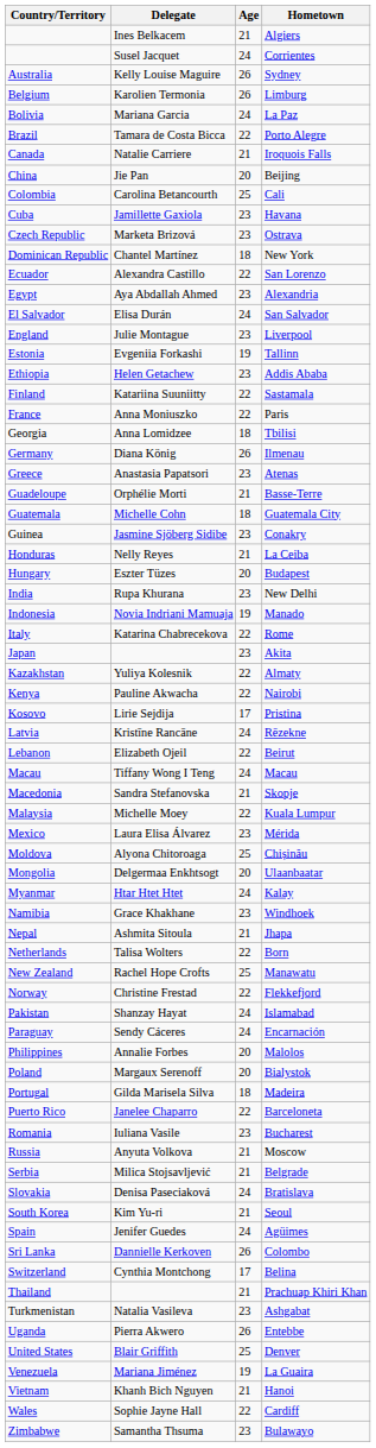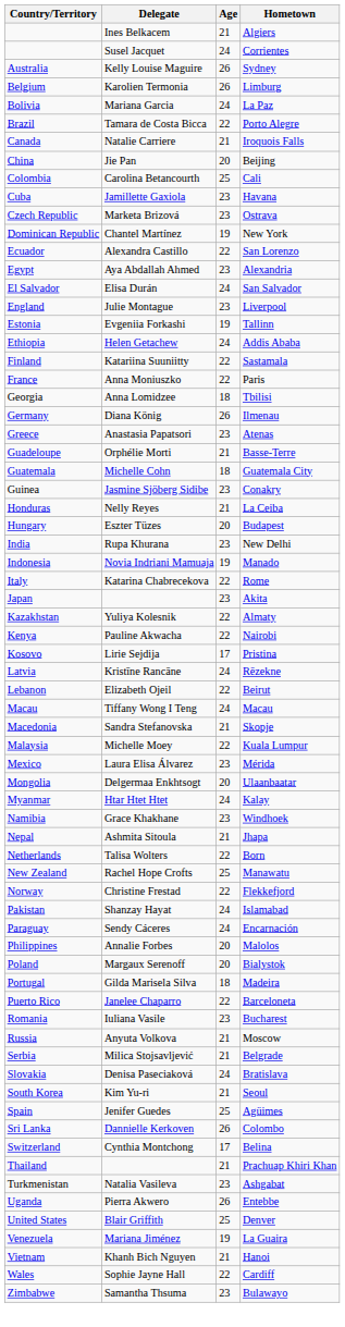 <table class="wikitable sortable" style="font-size: 95%;">
 <tr>
 <th>Country/Territory</th>
 <th>Delegate</th>
 <th>Age</th>
 <th>Hometown</th>
 </tr>
 <tr>
 <td></td>
 <td>Ines Belkacem</td>
 <td>21</td>
 <td><a href='#'>Algiers</a></td>
 </tr>
 <tr>
 <td></td>
 <td>Susel Jacquet</td>
 <td>24</td>
 <td><a href='#'>Corrientes</a></td>
 </tr>
 <tr>
 <td> <a href='#'>Australia</a></td>
 <td>Kelly Louise Maguire</td>
 <td>26</td>
 <td><a href='#'>Sydney</a></td>
 </tr>
 <tr>
 <td> <a href='#'>Belgium</a></td>
 <td>Karolien Termonia</td>
 <td>26</td>
 <td><a href='#'>Limburg</a></td>
 </tr>
 <tr>
 <td> <a href='#'>Bolivia</a></td>
 <td>Mariana Garcia</td>
 <td>24</td>
 <td><a href='#'>La Paz</a></td>
 </tr>
 <tr>
 <td> <a href='#'>Brazil</a></td>
 <td>Tamara de Costa Bicca</td>
 <td>22</td>
 <td><a href='#'>Porto Alegre</a></td>
 </tr>
 <tr>
 <td> <a href='#'>Canada</a></td>
 <td>Natalie Carriere</td>
 <td>21</td>
 <td><a href='#'>Iroquois Falls</a></td>
 </tr>
 <tr>
 <td> <a href='#'>China</a></td>
 <td>Jie Pan</td>
 <td>20</td>
 <td>Beijing</td>
 </tr>
 <tr>
 <td> <a href='#'>Colombia</a></td>
 <td>Carolina Betancourth</td>
 <td>25</td>
 <td><a href='#'>Cali</a></td>
 </tr>
 <tr>
 <td> <a href='#'>Cuba</a></td>
 <td><a href='#'>Jamillette Gaxiola</a></td>
 <td>23</td>
 <td><a href='#'>Havana</a></td>
 </tr>
 <tr>
 <td> <a href='#'>Czech Republic</a></td>
 <td>Marketa Brizová</td>
 <td>23</td>
 <td><a href='#'>Ostrava</a></td>
 </tr>
 <tr>
 <td> <a href='#'>Dominican Republic</a></td>
 <td>Chantel Martínez</td>
-<td>18</td>
+<td>19</td>
 <td>New York</td>
 </tr>
 <tr>
 <td> <a href='#'>Ecuador</a></td>
 <td>Alexandra Castillo</td>
 <td>22</td>
 <td><a href='#'>San Lorenzo</a></td>
 </tr>
 <tr>
 <td> <a href='#'>Egypt</a></td>
 <td>Aya Abdallah Ahmed</td>
 <td>23</td>
 <td><a href='#'>Alexandria</a></td>
 </tr>
 <tr>
 <td> <a href='#'>El Salvador</a></td>
 <td>Elisa Durán</td>
 <td>24</td>
 <td><a href='#'>San Salvador</a></td>
 </tr>
 <tr>
 <td> <a href='#'>England</a></td>
 <td>Julie Montague</td>
 <td>23</td>
 <td><a href='#'>Liverpool</a></td>
 </tr>
 <tr>
 <td> <a href='#'>Estonia</a></td>
 <td>Evgeniia Forkashi</td>
 <td>19</td>
 <td><a href='#'>Tallinn</a></td>
 </tr>
 <tr>
 <td> <a href='#'>Ethiopia</a></td>
 <td><a href='#'>Helen Getachew</a></td>
-<td>23</td>
+<td>24</td>
 <td><a href='#'>Addis Ababa</a></td>
 </tr>
 <tr>
 <td> <a href='#'>Finland</a></td>
 <td>Katariina Suuniitty</td>
 <td>22</td>
 <td><a href='#'>Sastamala</a></td>
 </tr>
 <tr>
 <td> <a href='#'>France</a></td>
 <td>Anna Moniuszko</td>
 <td>22</td>
 <td>Paris</td>
 </tr>
 <tr>
 <td> Georgia</td>
 <td>Anna Lomidzee</td>
 <td>18</td>
 <td><a href='#'>Tbilisi</a></td>
 </tr>
 <tr>
 <td> <a href='#'>Germany</a></td>
 <td>Diana König</td>
 <td>26</td>
 <td><a href='#'>Ilmenau</a></td>
 </tr>
 <tr>
 <td> <a href='#'>Greece</a></td>
 <td>Anastasia Papatsori</td>
 <td>23</td>
 <td><a href='#'>Atenas</a></td>
 </tr>
 <tr>
 <td> <a href='#'>Guadeloupe</a></td>
 <td>Orphélie Morti</td>
 <td>21</td>
 <td><a href='#'>Basse-Terre</a></td>
 </tr>
 <tr>
 <td> <a href='#'>Guatemala</a></td>
 <td><a href='#'>Michelle Cohn</a></td>
 <td>18</td>
 <td><a href='#'>Guatemala City</a></td>
 </tr>
 <tr>
 <td> Guinea</td>
 <td><a href='#'>Jasmine Sjöberg Sidibe</a></td>
 <td>23</td>
 <td><a href='#'>Conakry</a></td>
 </tr>
 <tr>
 <td> <a href='#'>Honduras</a></td>
 <td>Nelly Reyes</td>
 <td>21</td>
 <td><a href='#'>La Ceiba</a></td>
 </tr>
 <tr>
 <td> <a href='#'>Hungary</a></td>
 <td>Eszter Tüzes</td>
 <td>20</td>
 <td><a href='#'>Budapest</a></td>
 </tr>
 <tr>
 <td> <a href='#'>India</a></td>
 <td>Rupa Khurana</td>
 <td>23</td>
 <td>New Delhi</td>
 </tr>
 <tr>
 <td> <a href='#'>Indonesia</a></td>
 <td><a href='#'>Novia Indriani Mamuaja</a></td>
 <td>19</td>
 <td><a href='#'>Manado</a></td>
 </tr>
 <tr>
 <td> <a href='#'>Italy</a></td>
 <td>Katarina Chabrecekova</td>
 <td>22</td>
 <td><a href='#'>Rome</a></td>
 </tr>
 <tr>
 <td> <a href='#'>Japan</a></td>
 <td></td>
 <td>23</td>
 <td><a href='#'>Akita</a></td>
 </tr>
 <tr>
 <td> <a href='#'>Kazakhstan</a></td>
 <td>Yuliya Kolesnik</td>
 <td>22</td>
 <td><a href='#'>Almaty</a></td>
 </tr>
 <tr>
 <td> <a href='#'>Kenya</a></td>
 <td>Pauline Akwacha</td>
 <td>22</td>
 <td><a href='#'>Nairobi</a></td>
 </tr>
 <tr>
 <td> <a href='#'>Kosovo</a></td>
 <td>Lirie Sejdija</td>
 <td>17</td>
 <td><a href='#'>Pristina</a></td>
 </tr>
 <tr>
 <td> <a href='#'>Latvia</a></td>
 <td>Kristīne Rancāne</td>
 <td>24</td>
 <td><a href='#'>Rēzekne</a></td>
 </tr>
 <tr>
 <td> <a href='#'>Lebanon</a></td>
 <td>Elizabeth Ojeil</td>
 <td>22</td>
 <td><a href='#'>Beirut</a></td>
 </tr>
 <tr>
 <td> <a href='#'>Macau</a></td>
 <td>Tiffany Wong I Teng</td>
 <td>24</td>
 <td><a href='#'>Macau</a></td>
 </tr>
 <tr>
 <td> <a href='#'>Macedonia</a></td>
 <td>Sandra Stefanovska</td>
 <td>21</td>
 <td><a href='#'>Skopje</a></td>
 </tr>
 <tr>
 <td> <a href='#'>Malaysia</a></td>
 <td>Michelle Moey</td>
 <td>22</td>
 <td><a href='#'>Kuala Lumpur</a></td>
 </tr>
 <tr>
 <td> <a href='#'>Mexico</a></td>
 <td>Laura Elisa Álvarez</td>
 <td>23</td>
 <td><a href='#'>Mérida</a></td>
 </tr>
 <tr>
-<td> <a href='#'>Moldova</a></td>
-<td>Alyona Chitoroaga</td>
-<td>25</td>
-<td><a href='#'>Chișinău</a></td>
-</tr>
-<tr>
 <td> <a href='#'>Mongolia</a></td>
 <td>Delgermaa Enkhtsogt</td>
 <td>20</td>
 <td><a href='#'>Ulaanbaatar</a></td>
 </tr>
 <tr>
 <td> <a href='#'>Myanmar</a></td>
 <td><a href='#'>Htar Htet Htet</a></td>
 <td>24</td>
 <td><a href='#'>Kalay</a></td>
 </tr>
 <tr>
 <td> <a href='#'>Namibia</a></td>
 <td>Grace Khakhane</td>
 <td>23</td>
 <td><a href='#'>Windhoek</a></td>
 </tr>
 <tr>
 <td> <a href='#'>Nepal</a></td>
 <td>Ashmita Sitoula</td>
 <td>21</td>
 <td><a href='#'>Jhapa</a></td>
 </tr>
 <tr>
 <td> <a href='#'>Netherlands</a></td>
 <td>Talisa Wolters</td>
 <td>22</td>
 <td><a href='#'>Born</a></td>
 </tr>
 <tr>
 <td> <a href='#'>New Zealand</a></td>
 <td>Rachel Hope Crofts</td>
 <td>25</td>
 <td><a href='#'>Manawatu</a></td>
 </tr>
 <tr>
 <td> <a href='#'>Norway</a></td>
 <td>Christine Frestad</td>
 <td>22</td>
 <td><a href='#'>Flekkefjord</a></td>
 </tr>
 <tr>
 <td> <a href='#'>Pakistan</a></td>
 <td>Shanzay Hayat</td>
 <td>24</td>
 <td><a href='#'>Islamabad</a></td>
 </tr>
 <tr>
 <td> <a href='#'>Paraguay</a></td>
 <td>Sendy Cáceres</td>
 <td>24</td>
 <td><a href='#'>Encarnación</a></td>
 </tr>
 <tr>
 <td> <a href='#'>Philippines</a></td>
 <td>Annalie Forbes</td>
 <td>20</td>
 <td><a href='#'>Malolos</a></td>
 </tr>
 <tr>
 <td> <a href='#'>Poland</a></td>
 <td>Margaux Serenoff</td>
 <td>20</td>
 <td><a href='#'>Bialystok</a></td>
 </tr>
 <tr>
 <td> <a href='#'>Portugal</a></td>
 <td>Gilda Marisela Silva</td>
 <td>18</td>
 <td><a href='#'>Madeira</a></td>
 </tr>
 <tr>
 <td> <a href='#'>Puerto Rico</a></td>
 <td><a href='#'>Janelee Chaparro</a></td>
 <td>22</td>
 <td><a href='#'>Barceloneta</a></td>
 </tr>
 <tr>
 <td> <a href='#'>Romania</a></td>
 <td>Iuliana Vasile</td>
 <td>23</td>
 <td><a href='#'>Bucharest</a></td>
 </tr>
 <tr>
 <td> <a href='#'>Russia</a></td>
 <td>Anyuta Volkova</td>
 <td>21</td>
 <td>Moscow</td>
 </tr>
 <tr>
 <td> <a href='#'>Serbia</a></td>
 <td>Milica Stojsavljević</td>
 <td>21</td>
 <td><a href='#'>Belgrade</a></td>
 </tr>
 <tr>
 <td> <a href='#'>Slovakia</a></td>
 <td>Denisa Paseciaková</td>
 <td>24</td>
 <td><a href='#'>Bratislava</a></td>
 </tr>
 <tr>
 <td> <a href='#'>South Korea</a></td>
 <td>Kim Yu-ri</td>
 <td>21</td>
 <td><a href='#'>Seoul</a></td>
 </tr>
 <tr>
 <td> <a href='#'>Spain</a></td>
 <td>Jenifer Guedes</td>
-<td>24</td>
+<td>25</td>
 <td><a href='#'>Agüimes</a></td>
 </tr>
 <tr>
 <td> <a href='#'>Sri Lanka</a></td>
 <td><a href='#'>Dannielle Kerkoven</a></td>
 <td>26</td>
 <td><a href='#'>Colombo</a></td>
 </tr>
 <tr>
 <td> <a href='#'>Switzerland</a></td>
 <td>Cynthia Montchong</td>
 <td>17</td>
 <td><a href='#'>Belina</a></td>
 </tr>
 <tr>
 <td> <a href='#'>Thailand</a></td>
 <td></td>
 <td>21</td>
 <td><a href='#'>Prachuap Khiri Khan</a></td>
 </tr>
 <tr>
 <td> Turkmenistan</td>
 <td>Natalia Vasileva</td>
 <td>23</td>
 <td><a href='#'>Ashgabat</a></td>
 </tr>
 <tr>
 <td> <a href='#'>Uganda</a></td>
 <td>Pierra Akwero</td>
 <td>26</td>
 <td><a href='#'>Entebbe</a></td>
 </tr>
 <tr>
 <td> <a href='#'>United States</a></td>
 <td><a href='#'>Blair Griffith</a></td>
 <td>25</td>
 <td><a href='#'>Denver</a></td>
 </tr>
 <tr>
 <td> <a href='#'>Venezuela</a></td>
 <td><a href='#'>Mariana Jiménez</a></td>
 <td>19</td>
 <td><a href='#'>La Guaira</a></td>
 </tr>
 <tr>
 <td> <a href='#'>Vietnam</a></td>
 <td>Khanh Bich Nguyen</td>
 <td>21</td>
 <td><a href='#'>Hanoi</a></td>
 </tr>
 <tr>
 <td> <a href='#'>Wales</a></td>
 <td>Sophie Jayne Hall</td>
 <td>22</td>
 <td><a href='#'>Cardiff</a></td>
 </tr>
 <tr>
 <td> <a href='#'>Zimbabwe</a></td>
 <td>Samantha Thsuma</td>
 <td>23</td>
 <td><a href='#'>Bulawayo</a></td>
 </tr>
 </table>
